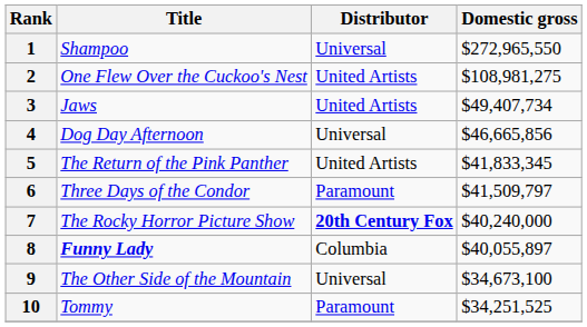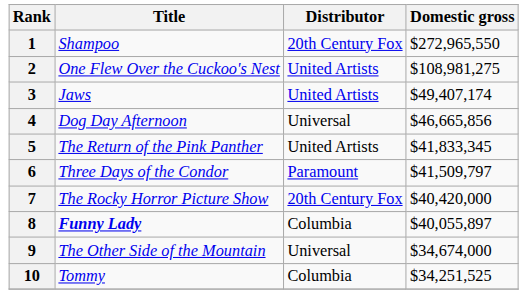 <table class="wikitable sortable" style="margin:auto; margin:auto;">
 <tr>
 <th>Rank</th>
 <th>Title</th>
 <th>Distributor</th>
 <th>Domestic gross</th>
 </tr>
 <tr>
 <th style="text-align:center;">1</th>
 <td><em><a href='#'>Shampoo</a></em></td>
-<td><a href='#'>Universal</a></td>
+<td><a href='#'>20th Century Fox</a></td>
 <td>$272,965,550</td>
 </tr>
 <tr>
 <th style="text-align:center;">2</th>
 <td><em><a href='#'>One Flew Over the Cuckoo's Nest</a></em></td>
 <td><a href='#'>United Artists</a></td>
 <td>$108,981,275</td>
 </tr>
 <tr>
 <th style="text-align:center;">3</th>
 <td><em><a href='#'>Jaws</a></em></td>
 <td><a href='#'>United Artists</a></td>
-<td>$49,407,734</td>
+<td>$49,407,174</td>
 </tr>
 <tr>
 <th style="text-align:center;">4</th>
 <td><em><a href='#'>Dog Day Afternoon</a></em></td>
 <td>Universal</td>
 <td>$46,665,856</td>
 </tr>
 <tr>
 <th style="text-align:center;">5</th>
 <td><em><a href='#'>The Return of the Pink Panther</a></em></td>
 <td>United Artists</td>
 <td>$41,833,345</td>
 </tr>
 <tr>
 <th style="text-align:center;">6</th>
 <td><em><a href='#'>Three Days of the Condor</a></em></td>
 <td><a href='#'>Paramount</a></td>
 <td>$41,509,797</td>
 </tr>
 <tr>
 <th style="text-align:center;">7</th>
 <td><em><a href='#'>The Rocky Horror Picture Show</a></em></td>
-<td><strong><a href='#'>20th Century Fox</a></strong></td>
-<td>$40,240,000</td>
+<td><a href='#'>20th Century Fox</a></td>
+<td>$40,420,000</td>
 </tr>
 <tr>
 <th style="text-align:center;">8</th>
 <td><strong><em><a href='#'>Funny Lady</a></em></strong></td>
 <td>Columbia</td>
 <td>$40,055,897</td>
 </tr>
 <tr>
 <th style="text-align:center;">9</th>
 <td><em><a href='#'>The Other Side of the Mountain</a></em></td>
 <td>Universal</td>
-<td>$34,673,100</td>
+<td>$34,674,000</td>
 </tr>
 <tr>
 <th style="text-align:center;">10</th>
 <td><em><a href='#'>Tommy</a></em></td>
-<td><a href='#'>Paramount</a></td>
+<td>Columbia</td>
 <td>$34,251,525</td>
 </tr>
 <tr>
 </tr>
 </table>
